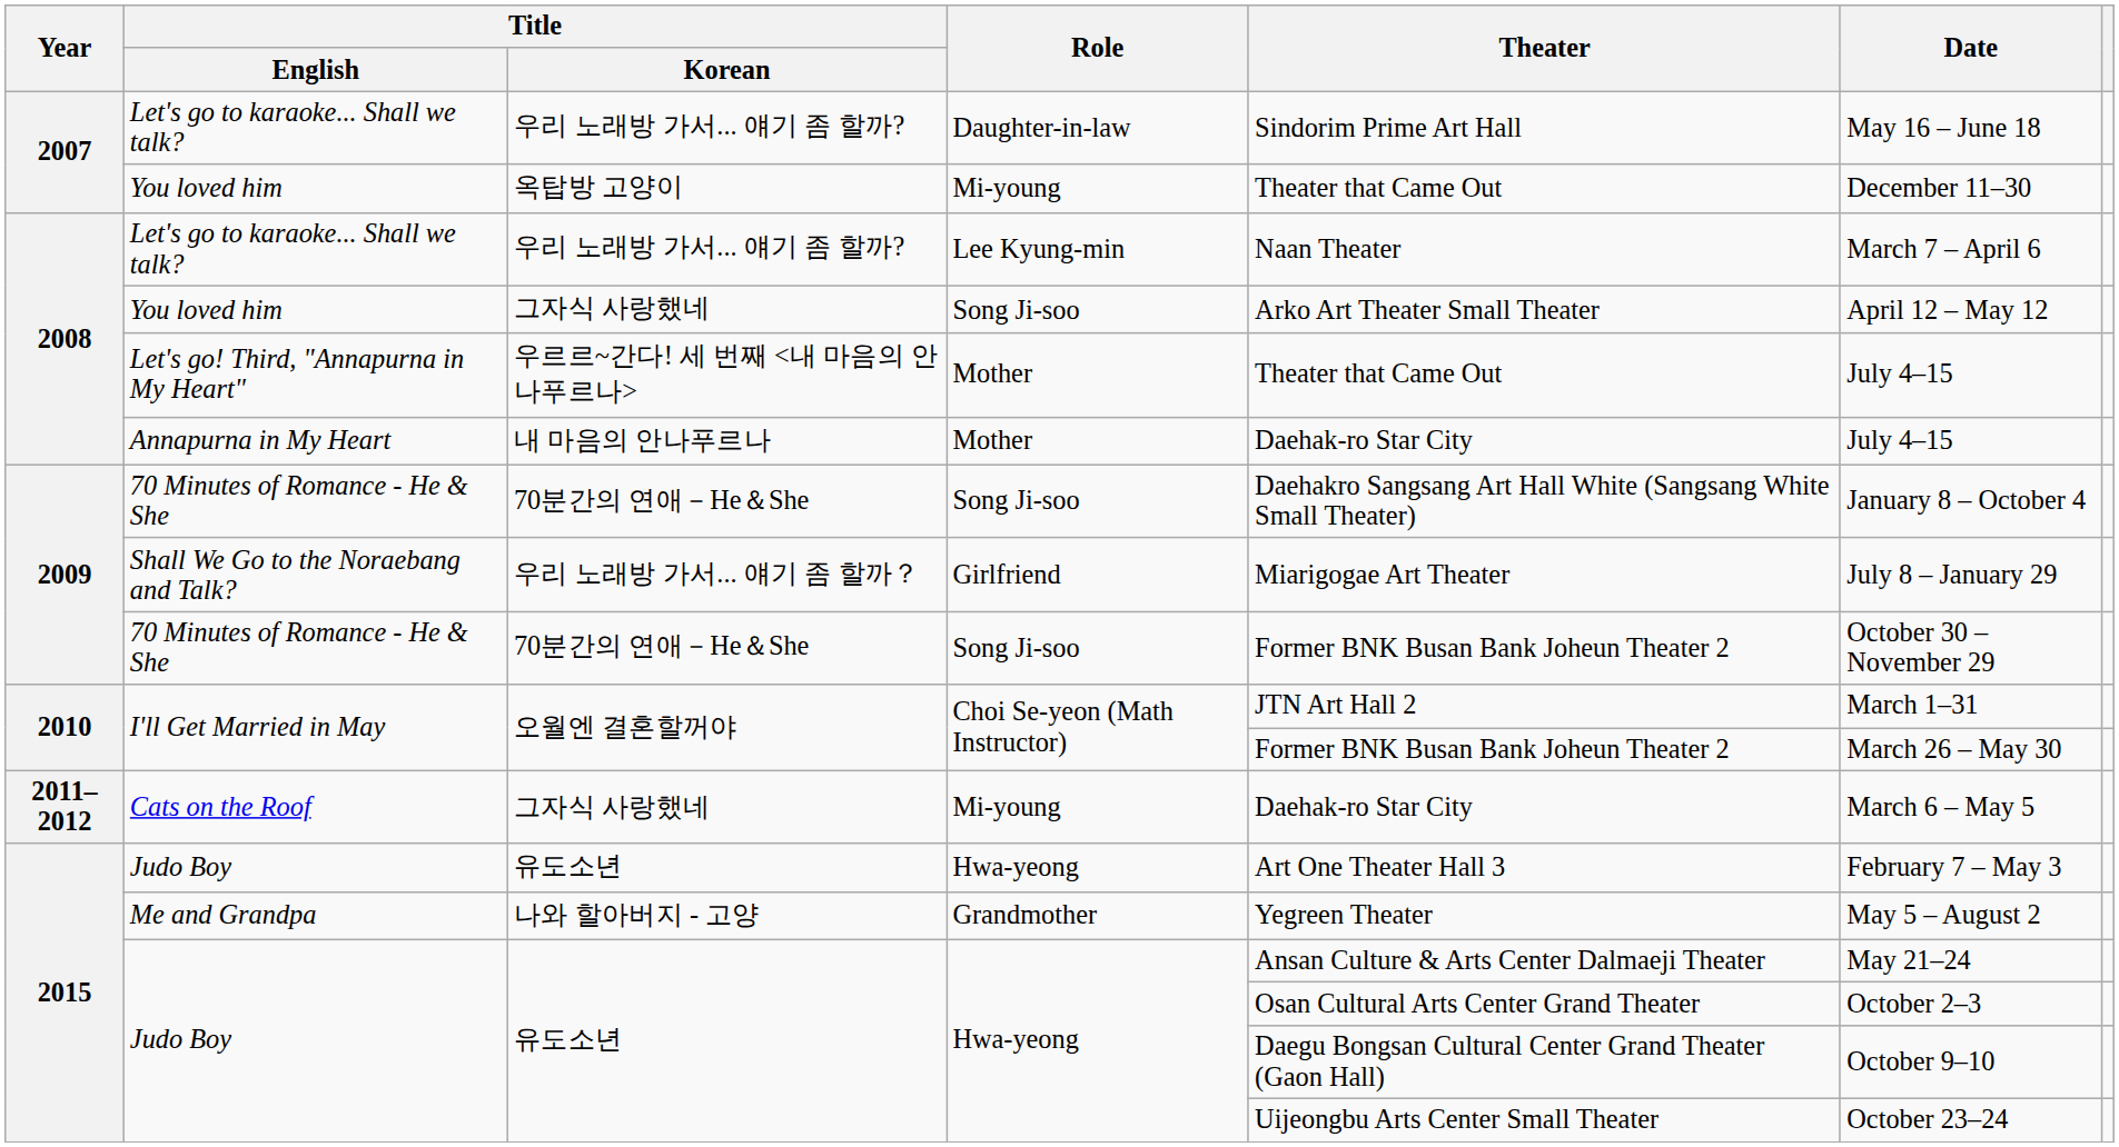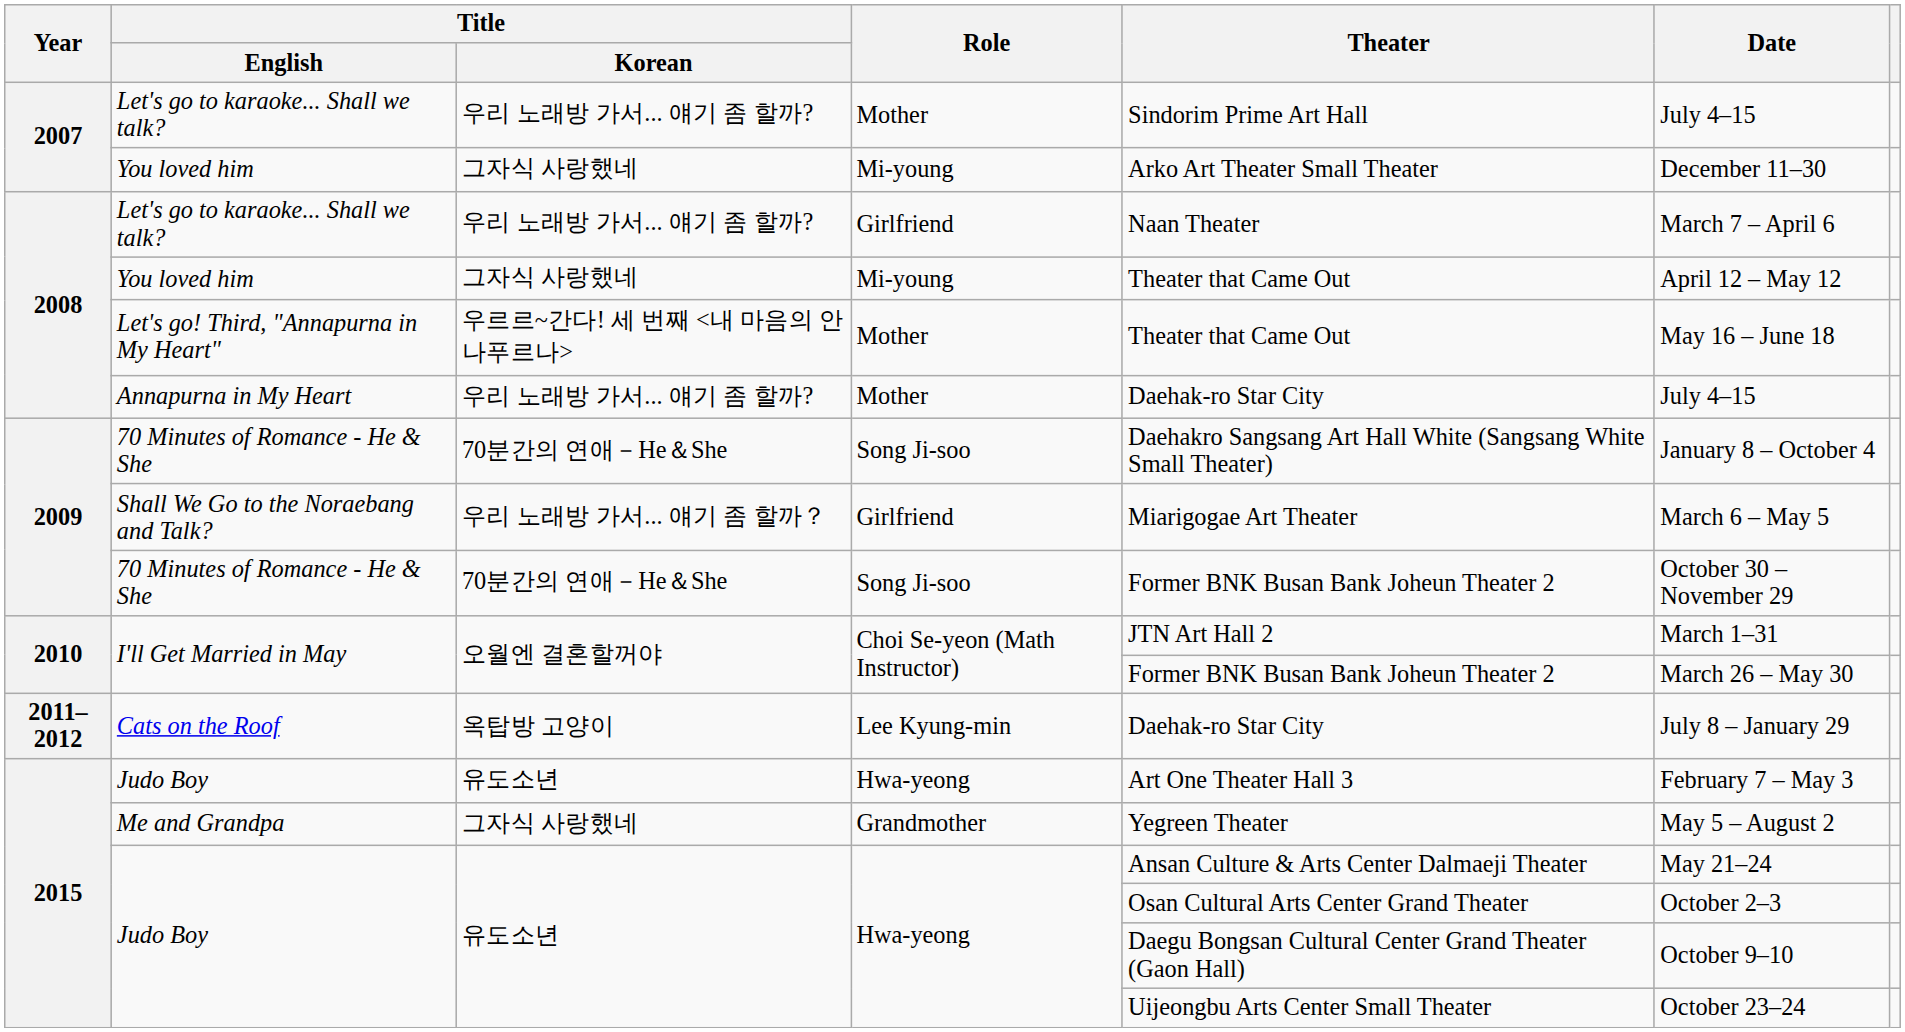 <table class="wikitable sortable plainrowheaders">
 <tr>
 <th rowspan="2" scope="col">Year</th>
 <th colspan="2" scope="col">Title</th>
 <th rowspan="2" scope="col">Role</th>
 <th rowspan="2" scope="col">Theater</th>
 <th rowspan="2" scope="col" class="sortable">Date</th>
 <th rowspan="2" scope="col" class="unsortable"></th>
 </tr>
 <tr>
 <th>English</th>
 <th>Korean</th>
 </tr>
 <tr>
 <th rowspan="2" scope="row">2007</th>
 <td><em>Let's go to karaoke... Shall we talk?</em></td>
 <td>우리 노래방 가서... 얘기 좀 할까?</td>
-<td>Daughter-in-law</td>
+<td>Mother</td>
 <td>Sindorim Prime Art Hall</td>
-<td>May 16 – June 18</td>
+<td>July 4–15</td>
 <td></td>
 </tr>
 <tr>
 <td><em>You loved him</em></td>
-<td>옥탑방 고양이</td>
+<td>그자식 사랑했네</td>
 <td>Mi-young</td>
-<td>Theater that Came Out</td>
+<td>Arko Art Theater Small Theater</td>
 <td>December 11–30</td>
 <td></td>
 </tr>
 <tr>
 <th rowspan="4" scope="row">2008</th>
 <td><em>Let's go to karaoke... Shall we talk?</em></td>
 <td>우리 노래방 가서... 얘기 좀 할까?</td>
-<td>Lee Kyung-min</td>
+<td>Girlfriend</td>
 <td>Naan Theater</td>
 <td>March 7 – April 6</td>
 <td></td>
 </tr>
 <tr>
 <td><em>You loved him</em></td>
 <td>그자식 사랑했네</td>
-<td>Song Ji-soo</td>
-<td>Arko Art Theater Small Theater</td>
+<td>Mi-young</td>
+<td>Theater that Came Out</td>
 <td>April 12 – May 12</td>
 <td></td>
 </tr>
 <tr>
 <td><em>Let's go! Third, "Annapurna in My Heart"</em></td>
 <td>우르르~간다! 세 번째 <내 마음의 안나푸르나></td>
 <td>Mother</td>
 <td>Theater that Came Out</td>
-<td>July 4–15</td>
+<td>May 16 – June 18</td>
 <td></td>
 </tr>
 <tr>
 <td><em>Annapurna in My Heart</em></td>
-<td>내 마음의 안나푸르나</td>
+<td>우리 노래방 가서... 얘기 좀 할까?</td>
 <td>Mother</td>
 <td>Daehak-ro Star City</td>
 <td>July 4–15</td>
 <td></td>
 </tr>
 <tr>
 <th rowspan="3" scope="row">2009</th>
 <td><em>70 Minutes of Romance - He & She</em></td>
 <td>70분간의 연애－He＆She</td>
 <td>Song Ji-soo</td>
 <td>Daehakro Sangsang Art Hall White (Sangsang White Small Theater)</td>
 <td>January 8 – October 4</td>
 <td></td>
 </tr>
 <tr>
 <td><em>Shall We Go to the Noraebang and Talk?</em></td>
 <td>우리 노래방 가서... 얘기 좀 할까？</td>
 <td>Girlfriend</td>
 <td>Miarigogae Art Theater</td>
-<td>July 8 – January 29</td>
+<td>March 6 – May 5</td>
 <td></td>
 </tr>
 <tr>
 <td><em>70 Minutes of Romance - He & She</em></td>
 <td>70분간의 연애－He＆She</td>
 <td>Song Ji-soo</td>
 <td>Former BNK Busan Bank Joheun Theater 2</td>
 <td>October 30 – November 29</td>
 <td></td>
 </tr>
 <tr>
 <th rowspan="2" scope="row">2010</th>
 <td rowspan="2"><em>I'll Get Married in May</em></td>
 <td rowspan="2">오월엔 결혼할꺼야</td>
 <td rowspan="2">Choi Se-yeon (Math Instructor)</td>
 <td>JTN Art Hall 2</td>
 <td>March 1–31</td>
 <td></td>
 </tr>
 <tr>
 <td>Former BNK Busan Bank Joheun Theater 2</td>
 <td>March 26 – May 30</td>
 <td></td>
 </tr>
 <tr>
 <th scope="row">2011–2012</th>
 <td><em><a href='#'>Cats on the Roof</a></em></td>
-<td>그자식 사랑했네</td>
-<td>Mi-young</td>
+<td>옥탑방 고양이</td>
+<td>Lee Kyung-min</td>
 <td>Daehak-ro Star City</td>
-<td>March 6 – May 5</td>
+<td>July 8 – January 29</td>
 <td style="text-align:center"></td>
 </tr>
 <tr>
 <th rowspan="6" scope="row">2015</th>
 <td><em>Judo Boy</em></td>
 <td>유도소년</td>
 <td>Hwa-yeong</td>
 <td>Art One Theater Hall 3</td>
 <td>February 7 – May 3</td>
 <td style="text-align:center"></td>
 </tr>
 <tr>
 <td><em>Me and Grandpa</em></td>
-<td>나와 할아버지 - 고양</td>
+<td>그자식 사랑했네</td>
 <td>Grandmother</td>
 <td>Yegreen Theater</td>
 <td>May 5 – August 2</td>
 <td></td>
 </tr>
 <tr>
 <td rowspan="4"><em>Judo Boy</em></td>
 <td rowspan="4">유도소년</td>
 <td rowspan="4">Hwa-yeong</td>
 <td>Ansan Culture & Arts Center Dalmaeji Theater</td>
 <td>May 21–24</td>
 <td></td>
 </tr>
 <tr>
 <td>Osan Cultural Arts Center Grand Theater</td>
 <td>October 2–3</td>
 <td></td>
 </tr>
 <tr>
 <td>Daegu Bongsan Cultural Center Grand Theater (Gaon Hall)</td>
 <td>October 9–10</td>
 <td></td>
 </tr>
 <tr>
 <td>Uijeongbu Arts Center Small Theater</td>
 <td>October 23–24</td>
 <td></td>
 </tr>
 </table>
